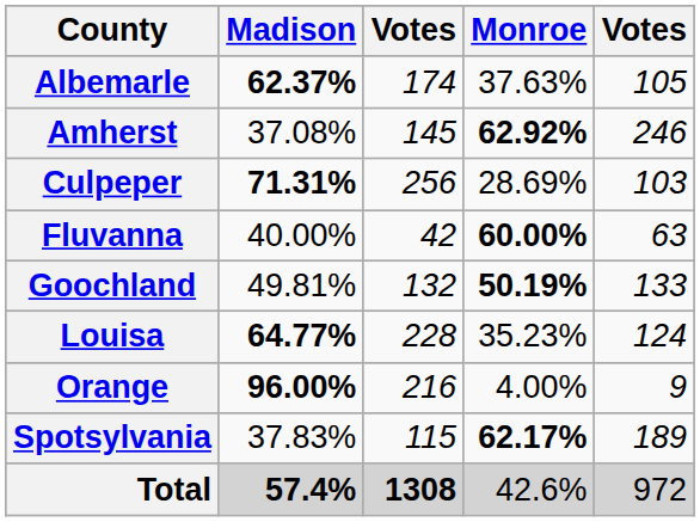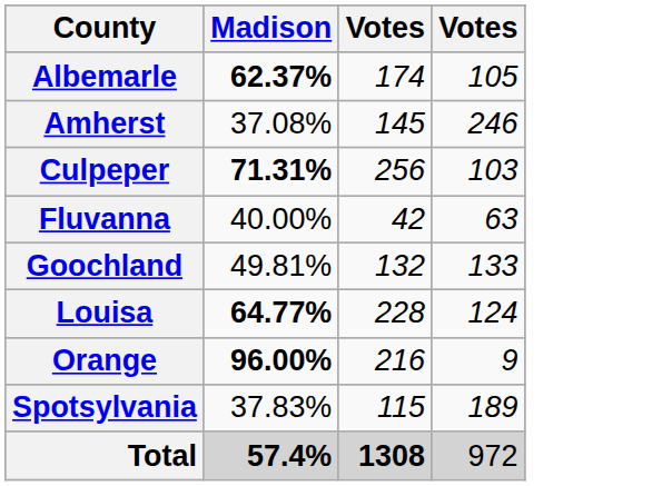 <table class="wikitable sortable plainrowheaders" style="text-align: right;">
 <tr bgcolor=lightgrey>
 <th scope="col">County</th>
 <th scope="col"><a href='#'>Madison</a></th>
 <th scope="col">Votes</th>
-<th scope="col"><a href='#'>Monroe</a></th>
 <th scope="col">Votes</th>
 </tr>
 <tr>
 <th scope="row" ><a href='#'>Albemarle</a></th>
 <td><strong>62.37%</strong></td>
 <td><em>174</em></td>
-<td>37.63%</td>
 <td><em>105</em></td>
 </tr>
 <tr>
 <th scope="row" ><a href='#'>Amherst</a></th>
 <td>37.08%</td>
 <td><em>145</em></td>
-<td><strong>62.92%</strong></td>
 <td><em>246</em></td>
 </tr>
 <tr>
 <th scope="row" ><a href='#'>Culpeper</a></th>
 <td><strong>71.31%</strong></td>
 <td><em>256</em></td>
-<td>28.69%</td>
 <td><em>103</em></td>
 </tr>
 <tr>
 <th scope="row" ><a href='#'>Fluvanna</a></th>
 <td>40.00%</td>
 <td><em>42</em></td>
-<td><strong>60.00%</strong></td>
 <td><em>63</em></td>
 </tr>
 <tr>
 <th scope="row" ><a href='#'>Goochland</a></th>
 <td>49.81%</td>
 <td><em>132</em></td>
-<td><strong>50.19%</strong></td>
 <td><em>133</em></td>
 </tr>
 <tr>
 <th scope="row" ><a href='#'>Louisa</a></th>
 <td><strong>64.77%</strong></td>
 <td><em>228</em></td>
-<td>35.23%</td>
 <td><em>124</em></td>
 </tr>
 <tr>
 <th scope="row" ><a href='#'>Orange</a></th>
 <td><strong>96.00%</strong></td>
 <td><em>216</em></td>
-<td>4.00%</td>
 <td><em>9</em></td>
 </tr>
 <tr>
 <th scope="row" ><a href='#'>Spotsylvania</a></th>
 <td>37.83%</td>
 <td><em>115</em></td>
-<td><strong>62.17%</strong></td>
 <td><em>189</em></td>
 </tr>
 <tr bgcolor=lightgrey>
 <th scope="row" style="text-align: right;"><strong>Total</strong></th>
 <td><strong>57.4%</strong></td>
 <td><strong>1308</strong></td>
-<td>42.6%</td>
 <td>972</td>
 </tr>
 </table>
